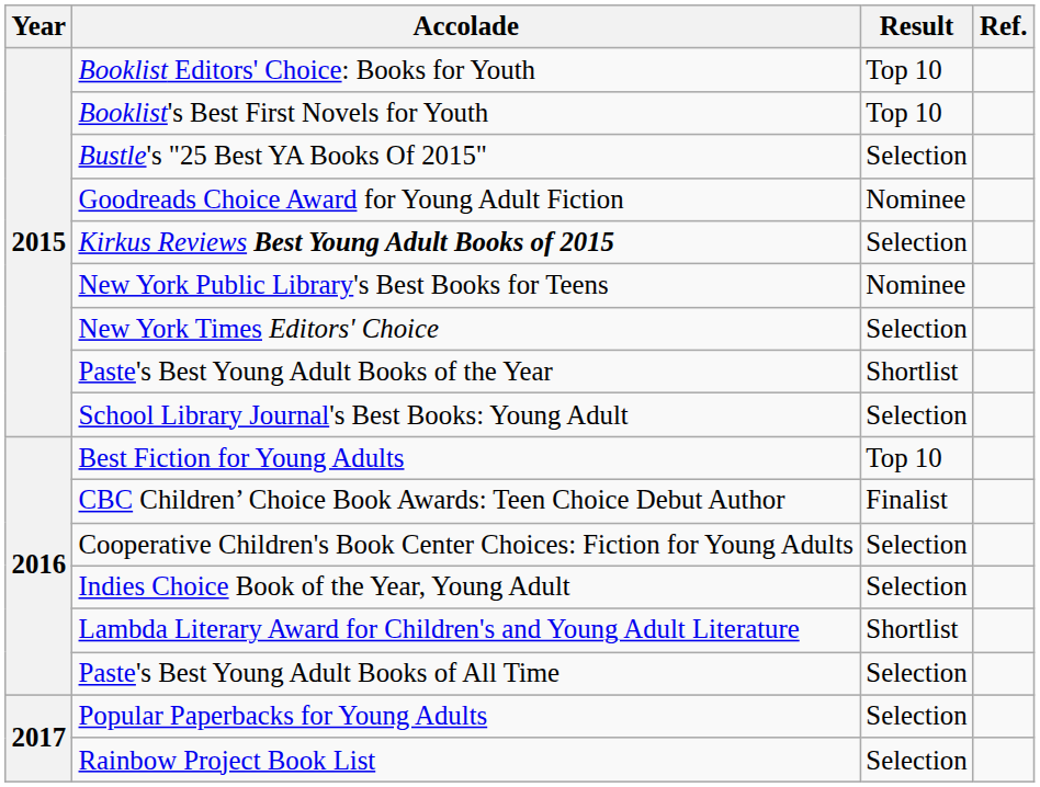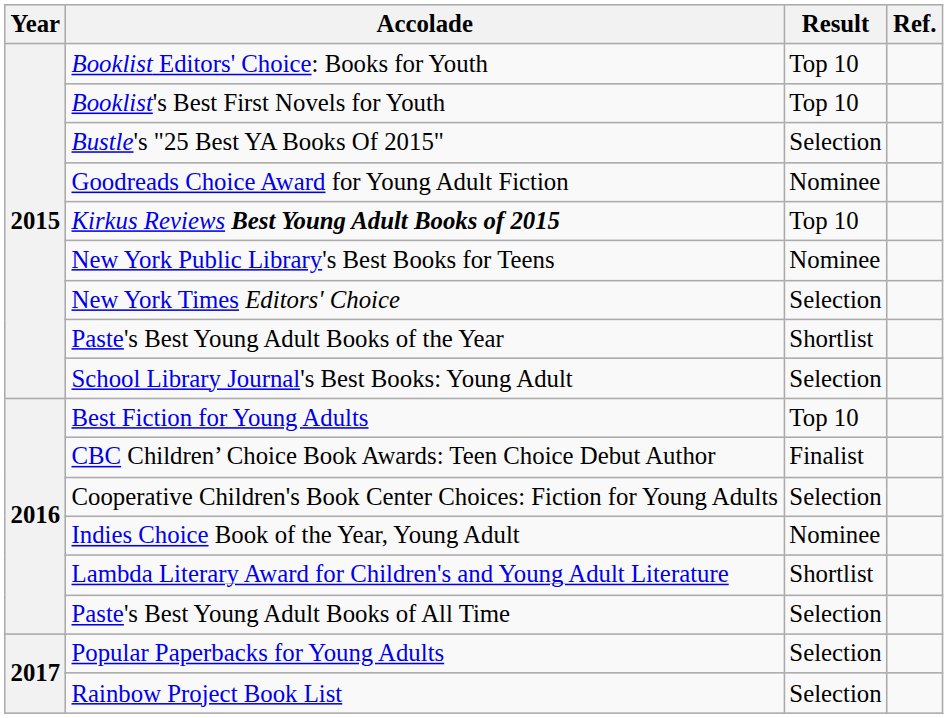 <table class="wikitable sortable">
 <tr>
 <th>Year</th>
 <th>Accolade</th>
 <th>Result</th>
 <th>Ref.</th>
 </tr>
 <tr>
 <th rowspan="9">2015</th>
 <td><a href='#'><em>Booklist</em> Editors' Choice</a>: Books for Youth</td>
 <td>Top 10</td>
 <td></td>
 </tr>
 <tr>
 <td><em><a href='#'>Booklist</a></em>'s Best First Novels for Youth</td>
 <td>Top 10</td>
 <td></td>
 </tr>
 <tr>
 <td><em><a href='#'>Bustle</a></em>'s "25 Best YA Books Of 2015"</td>
 <td>Selection</td>
 <td></td>
 </tr>
 <tr>
 <td><a href='#'>Goodreads Choice Award</a> for Young Adult Fiction</td>
 <td>Nominee</td>
 <td></td>
 </tr>
 <tr>
 <td><em><a href='#'>Kirkus Reviews</a><strong> Best Young Adult Books of 2015</td>
-<td>Selection</td>
+<td>Top 10</td>
 <td></td>
 </tr>
 <tr>
 <td><a href='#'>New York Public Library</a>'s Best Books for Teens</td>
 <td>Nominee</td>
 <td></td>
 </tr>
 <tr>
 <td></em><a href='#'>New York Times</a><em> Editors' Choice</td>
 <td>Selection</td>
 <td></td>
 </tr>
 <tr>
 <td><a href='#'>Paste</a>'s Best Young Adult Books of the Year</td>
 <td>Shortlist</td>
 <td></td>
 </tr>
 <tr>
 <td><a href='#'>School Library Journal</a>'s Best Books: Young Adult</td>
 <td>Selection</td>
 <td></td>
 </tr>
 <tr>
 <th rowspan="6">2016</th>
 <td><a href='#'>Best Fiction for Young Adults</a></td>
 <td>Top 10</td>
 <td></td>
 </tr>
 <tr>
 <td><a href='#'>CBC</a> Children’ Choice Book Awards: Teen Choice Debut Author</td>
 <td>Finalist</td>
 <td></td>
 </tr>
 <tr>
 <td>Cooperative Children's Book Center Choices: Fiction for Young Adults</td>
 <td>Selection</td>
 <td></td>
 </tr>
 <tr>
 <td><a href='#'>Indies Choice</a> Book of the Year, Young Adult</td>
-<td>Selection</td>
+<td>Nominee</td>
 <td></td>
 </tr>
 <tr>
 <td><a href='#'>Lambda Literary Award for Children's and Young Adult Literature</a></td>
 <td>Shortlist</td>
 <td></td>
 </tr>
 <tr>
 <td><a href='#'>Paste</a>'s Best Young Adult Books of All Time</td>
 <td>Selection</td>
 <td></td>
 </tr>
 <tr>
 <th rowspan="2">2017</th>
 <td><a href='#'>Popular Paperbacks for Young Adults</a></td>
 <td>Selection</td>
 <td></td>
 </tr>
 <tr>
 <td><a href='#'>Rainbow Project Book List</a></td>
 <td>Selection</td>
 <td></td>
 </tr>
 </table>
